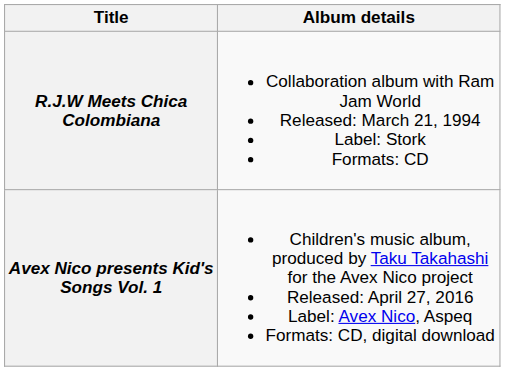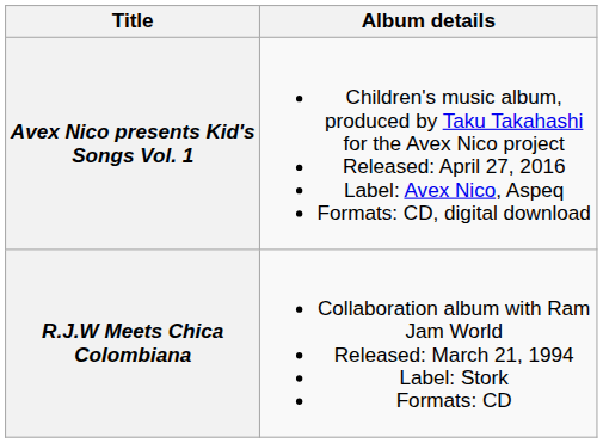 <table class="wikitable plainrowheaders" style="text-align:center;">
 <tr>
 <th style="width:12em;" rowspan="1">Title</th>
 <th style="width:16em;" rowspan="1">Album details</th>
 </tr>
 <tr>
+<th scope="row"><em>Avex Nico presents Kid's Songs Vol. 1</em></th>
+<td><br><ul><li>Children's music album, produced by <a href='#'>Taku Takahashi</a> for the Avex Nico project</li><li>Released: April 27, 2016</li><li>Label: <a href='#'>Avex Nico</a>, Aspeq</li><li>Formats: CD, digital download</li></ul></td>
+</tr>
+<tr>
 <th scope="row"><em>R.J.W Meets Chica Colombiana</em></th>
 <td><br><ul><li>Collaboration album with Ram Jam World</li><li>Released: March 21, 1994</li><li>Label: Stork</li><li>Formats: CD</li></ul></td>
 </tr>
-<tr>
-<th scope="row"><em>Avex Nico presents Kid's Songs Vol. 1</em></th>
-<td><br><ul><li>Children's music album, produced by <a href='#'>Taku Takahashi</a> for the Avex Nico project</li><li>Released: April 27, 2016</li><li>Label: <a href='#'>Avex Nico</a>, Aspeq</li><li>Formats: CD, digital download</li></ul></td>
-</tr>
 </table>
